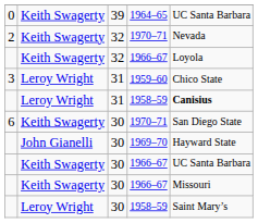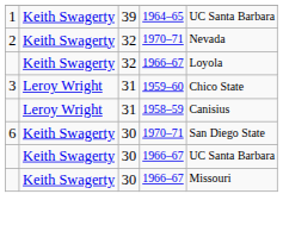 <table class="wikitable">
 <tr>
 </tr>
 <tr>
-<td>0</td>
+<td>1</td>
 <td><a href='#'>Keith Swagerty</a></td>
 <td>39</td>
 <td style="font-size:80%;"><a href='#'>1964–65</a></td>
 <td style="font-size:80%;">UC Santa Barbara</td>
 </tr>
 <tr>
 <td>2</td>
 <td><a href='#'>Keith Swagerty</a></td>
 <td>32</td>
 <td style="font-size:80%;"><a href='#'>1970–71</a></td>
 <td style="font-size:80%;">Nevada</td>
 </tr>
 <tr>
 <td></td>
 <td><a href='#'>Keith Swagerty</a></td>
 <td>32</td>
 <td style="font-size:80%;"><a href='#'>1966–67</a></td>
 <td style="font-size:80%;">Loyola</td>
 </tr>
 <tr>
 <td>3</td>
 <td><a href='#'>Leroy Wright</a></td>
 <td>31</td>
 <td style="font-size:80%;"><a href='#'>1959–60</a></td>
 <td style="font-size:80%;">Chico State</td>
 </tr>
 <tr>
 <td></td>
 <td><a href='#'>Leroy Wright</a></td>
 <td>31</td>
 <td style="font-size:80%;"><a href='#'>1958–59</a></td>
-<td style="font-size:80%;"><strong>Canisius</strong></td>
+<td style="font-size:80%;">Canisius</td>
 </tr>
 <tr>
 <td>6</td>
 <td><a href='#'>Keith Swagerty</a></td>
 <td>30</td>
 <td style="font-size:80%;"><a href='#'>1970–71</a></td>
 <td style="font-size:80%;">San Diego State</td>
-</tr>
-<tr>
-<td></td>
-<td><a href='#'>John Gianelli</a></td>
-<td>30</td>
-<td style="font-size:80%;"><a href='#'>1969–70</a></td>
-<td style="font-size:80%;">Hayward State</td>
 </tr>
 <tr>
 <td></td>
 <td><a href='#'>Keith Swagerty</a></td>
 <td>30</td>
 <td style="font-size:80%;"><a href='#'>1966–67</a></td>
 <td style="font-size:80%;">UC Santa Barbara</td>
 </tr>
 <tr>
 <td></td>
 <td><a href='#'>Keith Swagerty</a></td>
 <td>30</td>
 <td style="font-size:80%;"><a href='#'>1966–67</a></td>
 <td style="font-size:80%;">Missouri</td>
 </tr>
-<tr>
-<td></td>
-<td><a href='#'>Leroy Wright</a></td>
-<td>30</td>
-<td style="font-size:80%;"><a href='#'>1958–59</a></td>
-<td style="font-size:80%;">Saint Mary’s</td>
-</tr>
 </table>
